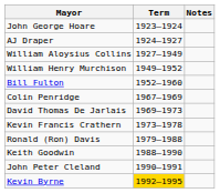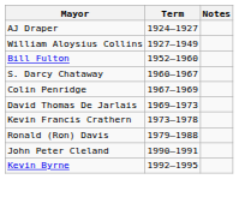 <table class="wikitable">
 <tr>
 <th>Mayor</th>
 <th>Term</th>
 <th>Notes</th>
-</tr>
-<tr>
-<td>John George Hoare</td>
-<td>1923–1924</td>
-<td></td>
 </tr>
 <tr>
 <td>AJ Draper</td>
 <td>1924–1927</td>
 <td></td>
 </tr>
 <tr>
 <td>William Aloysius Collins</td>
 <td>1927–1949</td>
 <td></td>
 </tr>
 <tr>
-<td>William Henry Murchison</td>
-<td>1949–1952</td>
+<td><a href='#'>Bill Fulton</a></td>
+<td>1952–1960</td>
 <td></td>
 </tr>
 <tr>
-<td><a href='#'>Bill Fulton</a></td>
-<td>1952–1960</td>
+<td>S. Darcy Chataway</td>
+<td>1960–1967</td>
 <td></td>
 </tr>
 <tr>
 <td>Colin Penridge</td>
 <td>1967–1969</td>
 <td></td>
 </tr>
 <tr>
 <td>David Thomas De Jarlais</td>
 <td>1969–1973</td>
 <td></td>
 </tr>
 <tr>
 <td>Kevin Francis Crathern</td>
 <td>1973–1978</td>
 <td></td>
 </tr>
 <tr>
 <td>Ronald (Ron) Davis</td>
 <td>1979–1988</td>
 <td></td>
 </tr>
 <tr>
-<td>Keith Goodwin</td>
-<td>1988–1990</td>
-<td></td>
-</tr>
-<tr>
 <td>John Peter Cleland</td>
 <td>1990–1991</td>
 <td></td>
 </tr>
 <tr>
 <td><a href='#'>Kevin Byrne</a></td>
-<td style="background: gold;">1992–1995</td>
+<td>1992–1995</td>
 <td></td>
 </tr>
 </table>
